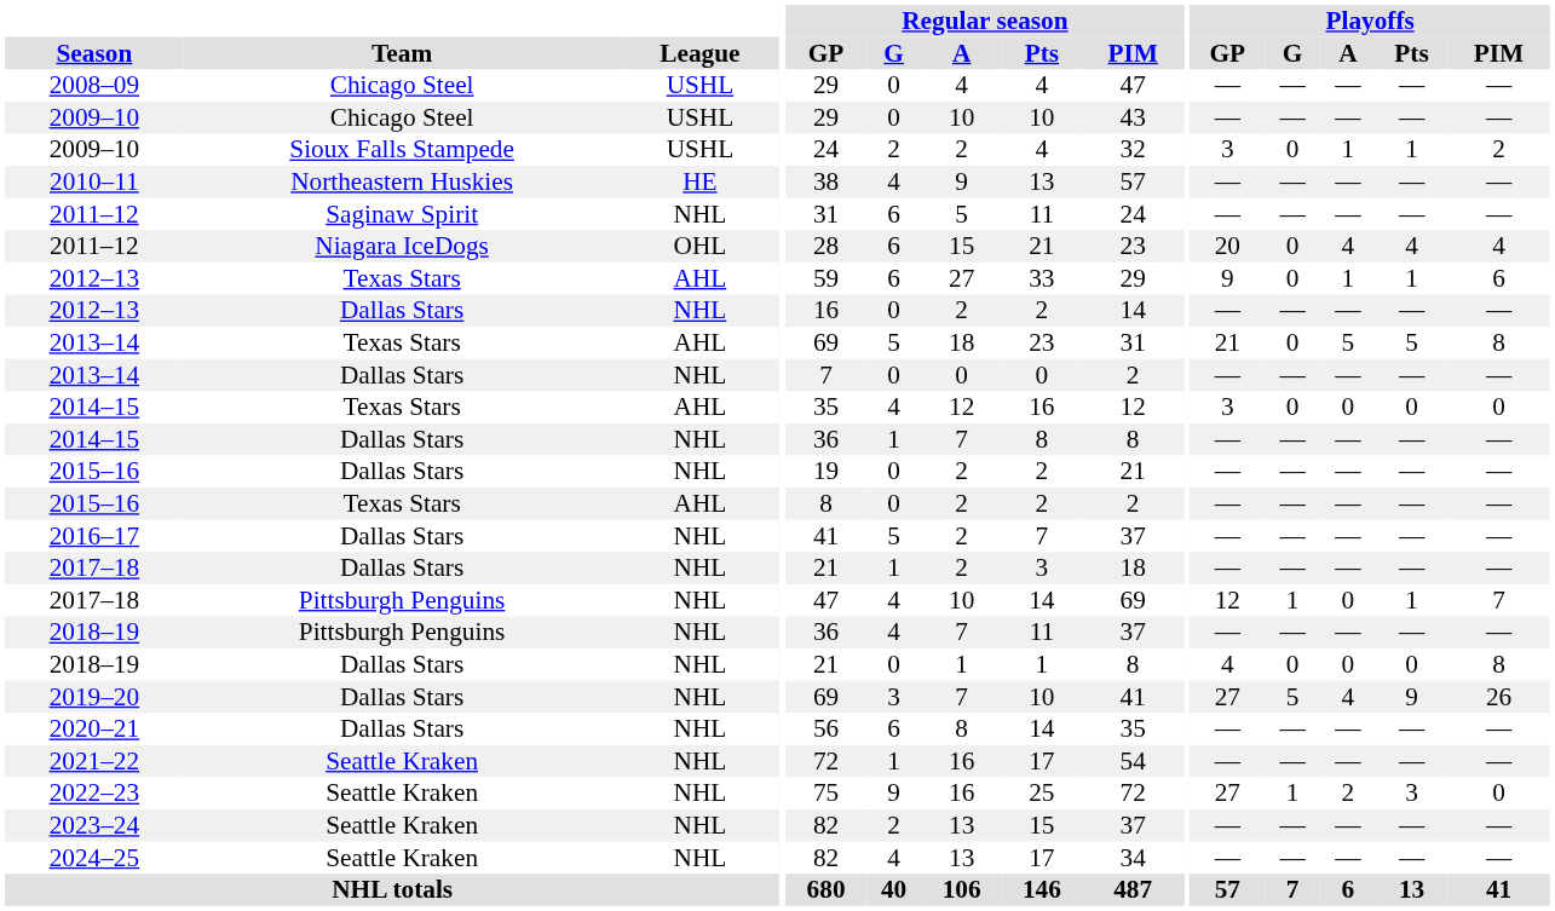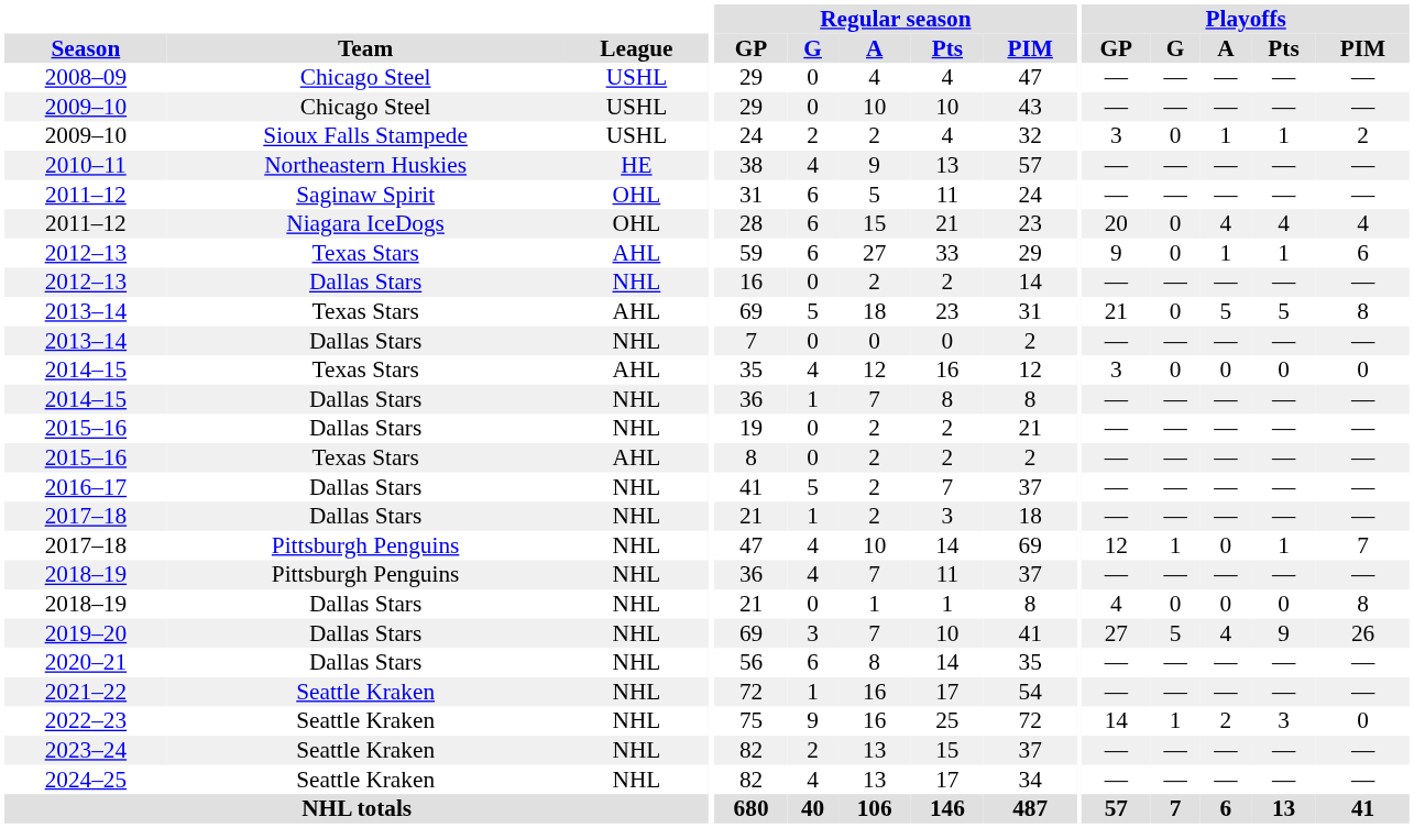 <table border="0" cellpadding="1" cellspacing="0" style="text-align:center; width:60em">
 <tr bgcolor="#e0e0e0">
 <th colspan="3" bgcolor="#ffffff"></th>
 <th rowspan="99" bgcolor="#ffffff"></th>
 <th colspan="5"><a href='#'>Regular season</a></th>
 <th rowspan="99" bgcolor="#ffffff"></th>
 <th colspan="5"><a href='#'>Playoffs</a></th>
 </tr>
 <tr bgcolor="#e0e0e0">
 <th><a href='#'>Season</a></th>
 <th>Team</th>
 <th>League</th>
 <th>GP</th>
 <th><a href='#'>G</a></th>
 <th><a href='#'>A</a></th>
 <th><a href='#'>Pts</a></th>
 <th><a href='#'>PIM</a></th>
 <th>GP</th>
 <th>G</th>
 <th>A</th>
 <th>Pts</th>
 <th>PIM</th>
 </tr>
 <tr>
 <td><a href='#'>2008–09</a></td>
 <td><a href='#'>Chicago Steel</a></td>
 <td><a href='#'>USHL</a></td>
 <td>29</td>
 <td>0</td>
 <td>4</td>
 <td>4</td>
 <td>47</td>
 <td>—</td>
 <td>—</td>
 <td>—</td>
 <td>—</td>
 <td>—</td>
 </tr>
 <tr style="background:#f0f0f0;">
 <td><a href='#'>2009–10</a></td>
 <td>Chicago Steel</td>
 <td>USHL</td>
 <td>29</td>
 <td>0</td>
 <td>10</td>
 <td>10</td>
 <td>43</td>
 <td>—</td>
 <td>—</td>
 <td>—</td>
 <td>—</td>
 <td>—</td>
 </tr>
 <tr>
 <td>2009–10</td>
 <td><a href='#'>Sioux Falls Stampede</a></td>
 <td>USHL</td>
 <td>24</td>
 <td>2</td>
 <td>2</td>
 <td>4</td>
 <td>32</td>
 <td>3</td>
 <td>0</td>
 <td>1</td>
 <td>1</td>
 <td>2</td>
 </tr>
 <tr style="background:#f0f0f0;">
 <td><a href='#'>2010–11</a></td>
 <td><a href='#'>Northeastern Huskies</a></td>
 <td><a href='#'>HE</a></td>
 <td>38</td>
 <td>4</td>
 <td>9</td>
 <td>13</td>
 <td>57</td>
 <td>—</td>
 <td>—</td>
 <td>—</td>
 <td>—</td>
 <td>—</td>
 </tr>
 <tr>
 <td><a href='#'>2011–12</a></td>
 <td><a href='#'>Saginaw Spirit</a></td>
-<td>NHL</td>
+<td><a href='#'>OHL</a></td>
 <td>31</td>
 <td>6</td>
 <td>5</td>
 <td>11</td>
 <td>24</td>
 <td>—</td>
 <td>—</td>
 <td>—</td>
 <td>—</td>
 <td>—</td>
 </tr>
 <tr style="background:#f0f0f0;">
 <td>2011–12</td>
 <td><a href='#'>Niagara IceDogs</a></td>
 <td>OHL</td>
 <td>28</td>
 <td>6</td>
 <td>15</td>
 <td>21</td>
 <td>23</td>
 <td>20</td>
 <td>0</td>
 <td>4</td>
 <td>4</td>
 <td>4</td>
 </tr>
 <tr>
 <td><a href='#'>2012–13</a></td>
 <td><a href='#'>Texas Stars</a></td>
 <td><a href='#'>AHL</a></td>
 <td>59</td>
 <td>6</td>
 <td>27</td>
 <td>33</td>
 <td>29</td>
 <td>9</td>
 <td>0</td>
 <td>1</td>
 <td>1</td>
 <td>6</td>
 </tr>
 <tr style="background:#f0f0f0;">
 <td><a href='#'>2012–13</a></td>
 <td><a href='#'>Dallas Stars</a></td>
 <td><a href='#'>NHL</a></td>
 <td>16</td>
 <td>0</td>
 <td>2</td>
 <td>2</td>
 <td>14</td>
 <td>—</td>
 <td>—</td>
 <td>—</td>
 <td>—</td>
 <td>—</td>
 </tr>
 <tr>
 <td><a href='#'>2013–14</a></td>
 <td>Texas Stars</td>
 <td>AHL</td>
 <td>69</td>
 <td>5</td>
 <td>18</td>
 <td>23</td>
 <td>31</td>
 <td>21</td>
 <td>0</td>
 <td>5</td>
 <td>5</td>
 <td>8</td>
 </tr>
 <tr style="background:#f0f0f0;">
 <td><a href='#'>2013–14</a></td>
 <td>Dallas Stars</td>
 <td>NHL</td>
 <td>7</td>
 <td>0</td>
 <td>0</td>
 <td>0</td>
 <td>2</td>
 <td>—</td>
 <td>—</td>
 <td>—</td>
 <td>—</td>
 <td>—</td>
 </tr>
 <tr>
 <td><a href='#'>2014–15</a></td>
 <td>Texas Stars</td>
 <td>AHL</td>
 <td>35</td>
 <td>4</td>
 <td>12</td>
 <td>16</td>
 <td>12</td>
 <td>3</td>
 <td>0</td>
 <td>0</td>
 <td>0</td>
 <td>0</td>
 </tr>
 <tr style="background:#f0f0f0;">
 <td><a href='#'>2014–15</a></td>
 <td>Dallas Stars</td>
 <td>NHL</td>
 <td>36</td>
 <td>1</td>
 <td>7</td>
 <td>8</td>
 <td>8</td>
 <td>—</td>
 <td>—</td>
 <td>—</td>
 <td>—</td>
 <td>—</td>
 </tr>
 <tr>
 <td><a href='#'>2015–16</a></td>
 <td>Dallas Stars</td>
 <td>NHL</td>
 <td>19</td>
 <td>0</td>
 <td>2</td>
 <td>2</td>
 <td>21</td>
 <td>—</td>
 <td>—</td>
 <td>—</td>
 <td>—</td>
 <td>—</td>
 </tr>
 <tr style="background:#f0f0f0;">
 <td><a href='#'>2015–16</a></td>
 <td>Texas Stars</td>
 <td>AHL</td>
 <td>8</td>
 <td>0</td>
 <td>2</td>
 <td>2</td>
 <td>2</td>
 <td>—</td>
 <td>—</td>
 <td>—</td>
 <td>—</td>
 <td>—</td>
 </tr>
 <tr>
 <td><a href='#'>2016–17</a></td>
 <td>Dallas Stars</td>
 <td>NHL</td>
 <td>41</td>
 <td>5</td>
 <td>2</td>
 <td>7</td>
 <td>37</td>
 <td>—</td>
 <td>—</td>
 <td>—</td>
 <td>—</td>
 <td>—</td>
 </tr>
 <tr style="background:#f0f0f0;">
 <td><a href='#'>2017–18</a></td>
 <td>Dallas Stars</td>
 <td>NHL</td>
 <td>21</td>
 <td>1</td>
 <td>2</td>
 <td>3</td>
 <td>18</td>
 <td>—</td>
 <td>—</td>
 <td>—</td>
 <td>—</td>
 <td>—</td>
 </tr>
 <tr>
 <td>2017–18</td>
 <td><a href='#'>Pittsburgh Penguins</a></td>
 <td>NHL</td>
 <td>47</td>
 <td>4</td>
 <td>10</td>
 <td>14</td>
 <td>69</td>
 <td>12</td>
 <td>1</td>
 <td>0</td>
 <td>1</td>
 <td>7</td>
 </tr>
 <tr style="background:#f0f0f0;">
 <td><a href='#'>2018–19</a></td>
 <td>Pittsburgh Penguins</td>
 <td>NHL</td>
 <td>36</td>
 <td>4</td>
 <td>7</td>
 <td>11</td>
 <td>37</td>
 <td>—</td>
 <td>—</td>
 <td>—</td>
 <td>—</td>
 <td>—</td>
 </tr>
 <tr>
 <td>2018–19</td>
 <td>Dallas Stars</td>
 <td>NHL</td>
 <td>21</td>
 <td>0</td>
 <td>1</td>
 <td>1</td>
 <td>8</td>
 <td>4</td>
 <td>0</td>
 <td>0</td>
 <td>0</td>
 <td>8</td>
 </tr>
 <tr style="background:#f0f0f0;">
 <td><a href='#'>2019–20</a></td>
 <td>Dallas Stars</td>
 <td>NHL</td>
 <td>69</td>
 <td>3</td>
 <td>7</td>
 <td>10</td>
 <td>41</td>
 <td>27</td>
 <td>5</td>
 <td>4</td>
 <td>9</td>
 <td>26</td>
 </tr>
 <tr>
 <td><a href='#'>2020–21</a></td>
 <td>Dallas Stars</td>
 <td>NHL</td>
 <td>56</td>
 <td>6</td>
 <td>8</td>
 <td>14</td>
 <td>35</td>
 <td>—</td>
 <td>—</td>
 <td>—</td>
 <td>—</td>
 <td>—</td>
 </tr>
 <tr style="background:#f0f0f0;">
 <td><a href='#'>2021–22</a></td>
 <td><a href='#'>Seattle Kraken</a></td>
 <td>NHL</td>
 <td>72</td>
 <td>1</td>
 <td>16</td>
 <td>17</td>
 <td>54</td>
 <td>—</td>
 <td>—</td>
 <td>—</td>
 <td>—</td>
 <td>—</td>
 </tr>
 <tr>
 <td><a href='#'>2022–23</a></td>
 <td>Seattle Kraken</td>
 <td>NHL</td>
 <td>75</td>
 <td>9</td>
 <td>16</td>
 <td>25</td>
 <td>72</td>
-<td>27</td>
+<td>14</td>
 <td>1</td>
 <td>2</td>
 <td>3</td>
 <td>0</td>
 </tr>
 <tr style="background:#f0f0f0;">
 <td><a href='#'>2023–24</a></td>
 <td>Seattle Kraken</td>
 <td>NHL</td>
 <td>82</td>
 <td>2</td>
 <td>13</td>
 <td>15</td>
 <td>37</td>
 <td>—</td>
 <td>—</td>
 <td>—</td>
 <td>—</td>
 <td>—</td>
 </tr>
 <tr>
 <td><a href='#'>2024–25</a></td>
 <td>Seattle Kraken</td>
 <td>NHL</td>
 <td>82</td>
 <td>4</td>
 <td>13</td>
 <td>17</td>
 <td>34</td>
 <td>—</td>
 <td>—</td>
 <td>—</td>
 <td>—</td>
 <td>—</td>
 </tr>
 <tr bgcolor="#e0e0e0">
 <th colspan="3">NHL totals</th>
 <th>680</th>
 <th>40</th>
 <th>106</th>
 <th>146</th>
 <th>487</th>
 <th>57</th>
 <th>7</th>
 <th>6</th>
 <th>13</th>
 <th>41</th>
 </tr>
 </table>
